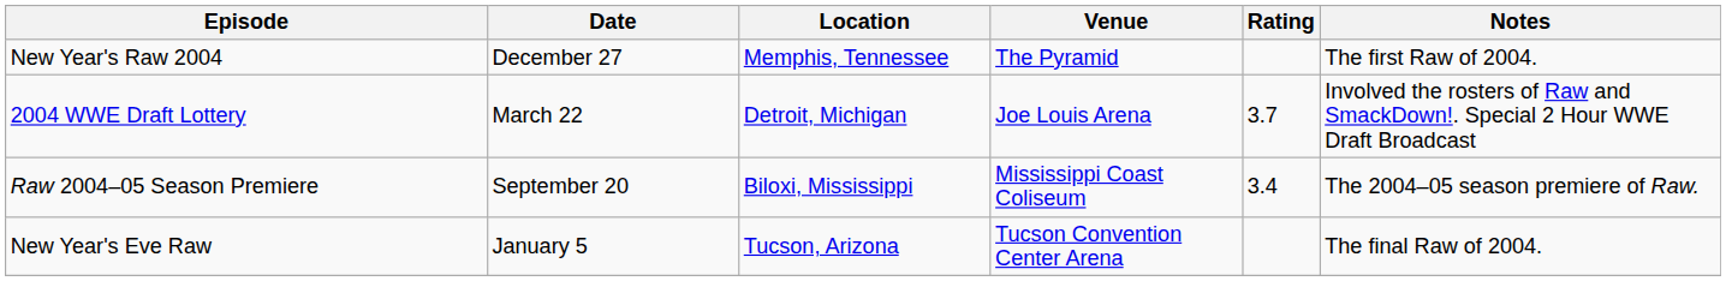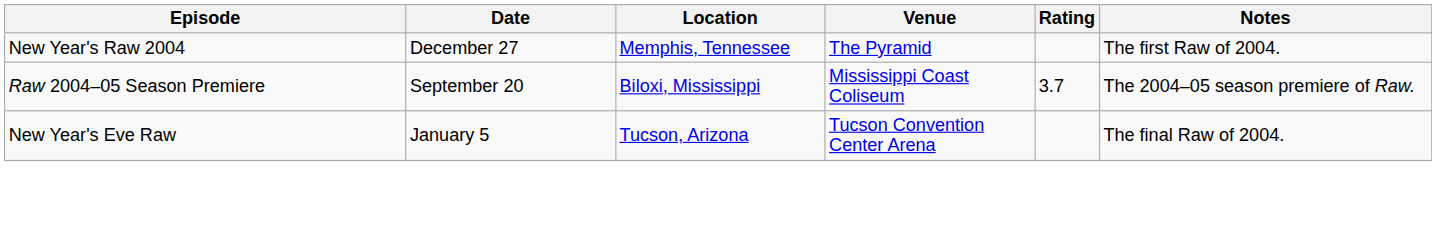 <table class="wikitable plainrowheaders sortable" style="width:100%;">
 <tr>
 <th style="width:29%;">Episode</th>
 <th style="width:15%;">Date</th>
 <th style="width:15%;">Location</th>
 <th style="width:15%;">Venue</th>
 <th style="width:2%;">Rating</th>
 <th style="width:99%;">Notes</th>
 </tr>
 <tr>
 <td>New Year's Raw 2004</td>
 <td>December 27</td>
 <td><a href='#'>Memphis, Tennessee</a></td>
 <td><a href='#'>The Pyramid</a></td>
 <td></td>
 <td>The first Raw of 2004.</td>
 </tr>
 <tr>
-<td><a href='#'>2004 WWE Draft Lottery</a></td>
-<td>March 22</td>
-<td><a href='#'>Detroit, Michigan</a></td>
-<td><a href='#'>Joe Louis Arena</a></td>
-<td>3.7</td>
-<td>Involved the rosters of <a href='#'>Raw</a> and <a href='#'>SmackDown!</a>. Special 2 Hour WWE Draft Broadcast</td>
-</tr>
-<tr>
 <td><em>Raw</em> 2004–05 Season Premiere</td>
 <td>September 20</td>
 <td><a href='#'>Biloxi, Mississippi</a></td>
 <td><a href='#'>Mississippi Coast Coliseum</a></td>
-<td>3.4</td>
+<td>3.7</td>
 <td>The 2004–05 season premiere of <em>Raw.</em></td>
 </tr>
 <tr>
 <td>New Year's Eve Raw</td>
 <td>January 5</td>
 <td><a href='#'>Tucson, Arizona</a></td>
 <td><a href='#'>Tucson Convention Center Arena</a></td>
 <td></td>
 <td>The final Raw of 2004.</td>
 </tr>
 <tr>
 </tr>
 </table>
